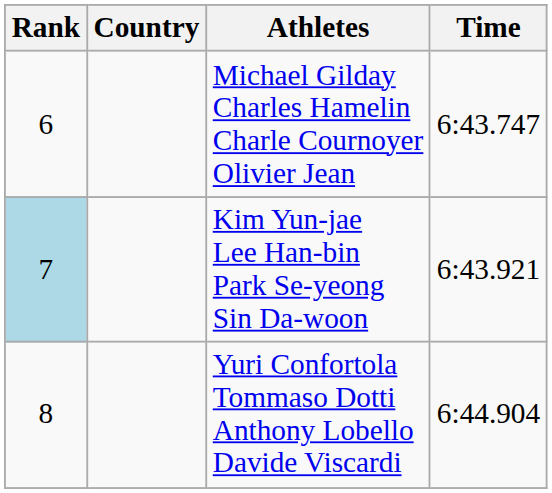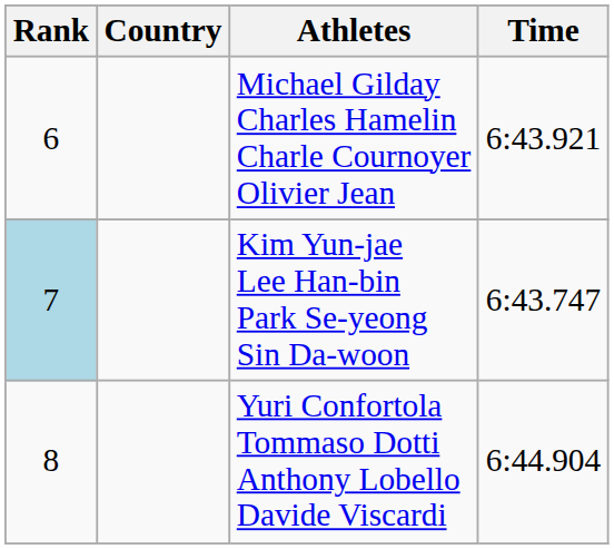 <table class="wikitable sortable" style="text-align:center">
 <tr>
 <th>Rank</th>
 <th>Country</th>
 <th>Athletes</th>
 <th>Time</th>
 </tr>
 <tr>
 <td>6</td>
 <td align=left></td>
 <td align=left><a href='#'>Michael Gilday</a> <br> <a href='#'>Charles Hamelin</a> <br> <a href='#'>Charle Cournoyer</a> <br> <a href='#'>Olivier Jean</a></td>
-<td>6:43.747</td>
+<td>6:43.921</td>
 </tr>
 <tr>
 <td style="background: lightblue;">7</td>
 <td align=left></td>
 <td align=left><a href='#'>Kim Yun-jae</a> <br> <a href='#'>Lee Han-bin</a> <br> <a href='#'>Park Se-yeong</a> <br> <a href='#'>Sin Da-woon</a></td>
-<td>6:43.921</td>
+<td>6:43.747</td>
 </tr>
 <tr>
 <td>8</td>
 <td align=left></td>
 <td align=left><a href='#'>Yuri Confortola</a> <br> <a href='#'>Tommaso Dotti</a> <br> <a href='#'>Anthony Lobello</a> <br> <a href='#'>Davide Viscardi</a></td>
 <td>6:44.904</td>
 </tr>
 </table>
